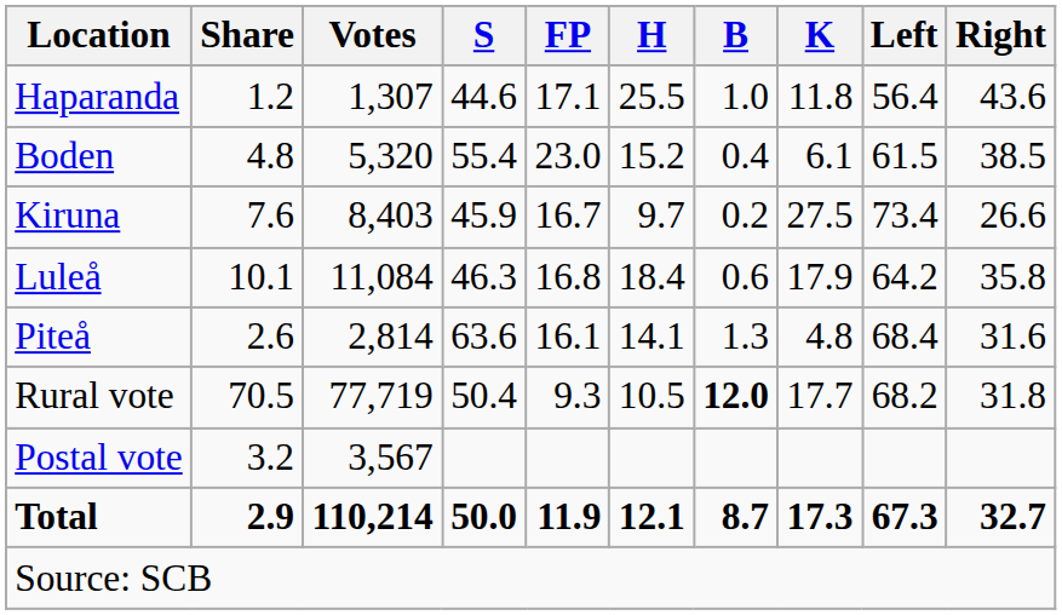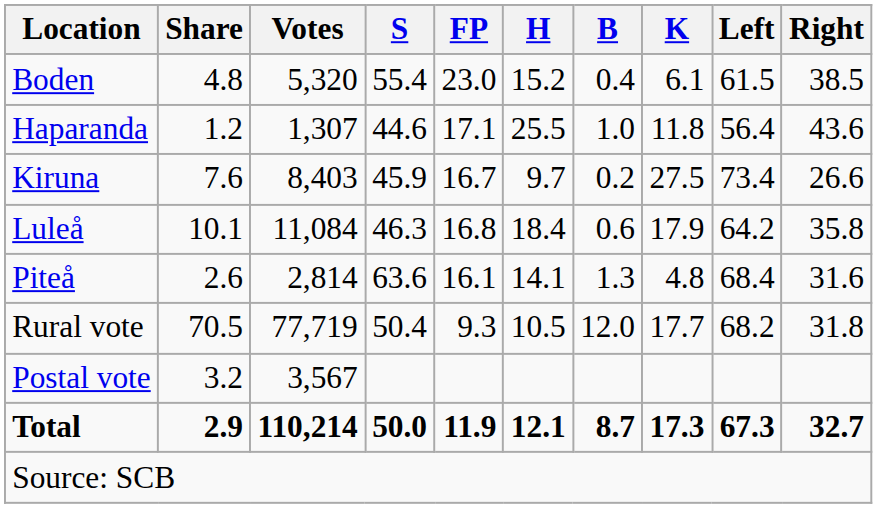 <table class="wikitable sortable" style=text-align:right>
 <tr>
 <th>Location</th>
 <th>Share</th>
 <th>Votes</th>
 <th><a href='#'>S</a></th>
 <th><a href='#'>FP</a></th>
 <th><a href='#'>H</a></th>
 <th><a href='#'>B</a></th>
 <th><a href='#'>K</a></th>
 <th>Left</th>
 <th>Right</th>
 </tr>
 <tr>
+<td align=left><a href='#'>Boden</a></td>
+<td>4.8</td>
+<td>5,320</td>
+<td>55.4</td>
+<td>23.0</td>
+<td>15.2</td>
+<td>0.4</td>
+<td>6.1</td>
+<td>61.5</td>
+<td>38.5</td>
+</tr>
+<tr>
 <td align=left><a href='#'>Haparanda</a></td>
 <td>1.2</td>
 <td>1,307</td>
 <td>44.6</td>
 <td>17.1</td>
 <td>25.5</td>
 <td>1.0</td>
 <td>11.8</td>
 <td>56.4</td>
 <td>43.6</td>
-</tr>
-<tr>
-<td align=left><a href='#'>Boden</a></td>
-<td>4.8</td>
-<td>5,320</td>
-<td>55.4</td>
-<td>23.0</td>
-<td>15.2</td>
-<td>0.4</td>
-<td>6.1</td>
-<td>61.5</td>
-<td>38.5</td>
 </tr>
 <tr>
 <td align=left><a href='#'>Kiruna</a></td>
 <td>7.6</td>
 <td>8,403</td>
 <td>45.9</td>
 <td>16.7</td>
 <td>9.7</td>
 <td>0.2</td>
 <td>27.5</td>
 <td>73.4</td>
 <td>26.6</td>
 </tr>
 <tr>
 <td align=left><a href='#'>Luleå</a></td>
 <td>10.1</td>
 <td>11,084</td>
 <td>46.3</td>
 <td>16.8</td>
 <td>18.4</td>
 <td>0.6</td>
 <td>17.9</td>
 <td>64.2</td>
 <td>35.8</td>
 </tr>
 <tr>
 <td align=left><a href='#'>Piteå</a></td>
 <td>2.6</td>
 <td>2,814</td>
 <td>63.6</td>
 <td>16.1</td>
 <td>14.1</td>
 <td>1.3</td>
 <td>4.8</td>
 <td>68.4</td>
 <td>31.6</td>
 </tr>
 <tr>
 <td align=left>Rural vote</td>
 <td>70.5</td>
 <td>77,719</td>
 <td>50.4</td>
 <td>9.3</td>
 <td>10.5</td>
-<td><strong>12.0</strong></td>
+<td>12.0</td>
 <td>17.7</td>
 <td>68.2</td>
 <td>31.8</td>
 </tr>
 <tr>
 <td align=left><a href='#'>Postal vote</a></td>
 <td>3.2</td>
 <td>3,567</td>
 <td></td>
 <td></td>
 <td></td>
 <td></td>
 <td></td>
 <td></td>
 <td></td>
 </tr>
 <tr>
 <td align=left><strong>Total</strong></td>
 <td><strong>2.9</strong></td>
 <td><strong>110,214</strong></td>
 <td><strong>50.0</strong></td>
 <td><strong>11.9</strong></td>
 <td><strong>12.1</strong></td>
 <td><strong>8.7</strong></td>
 <td><strong>17.3</strong></td>
 <td><strong>67.3</strong></td>
 <td><strong>32.7</strong></td>
 </tr>
 <tr>
 <td align=left colspan=10>Source: SCB </td>
 </tr>
 </table>
